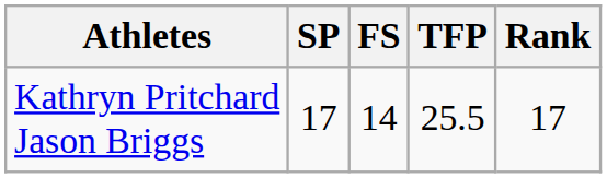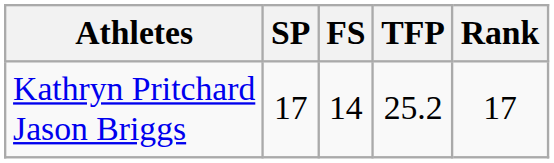 <table class="wikitable" border="1" style="font-size:90%">
 <tr>
 <th>Athletes</th>
 <th>SP</th>
 <th>FS</th>
 <th>TFP</th>
 <th>Rank</th>
 </tr>
 <tr align=center>
 <td align=left><a href='#'>Kathryn Pritchard</a><br><a href='#'>Jason Briggs</a></td>
 <td>17</td>
 <td>14</td>
-<td>25.5</td>
+<td>25.2</td>
 <td>17</td>
 </tr>
 </table>
